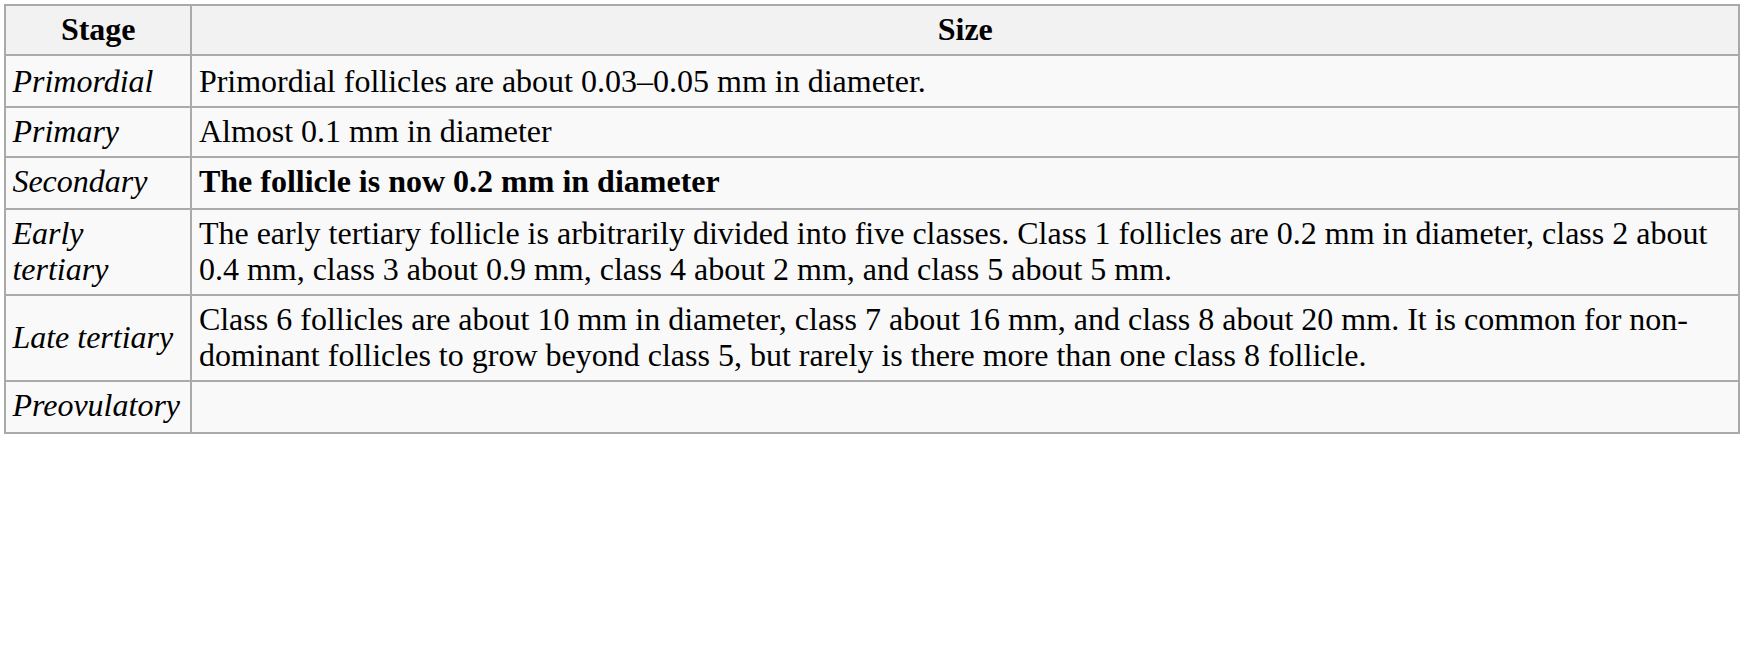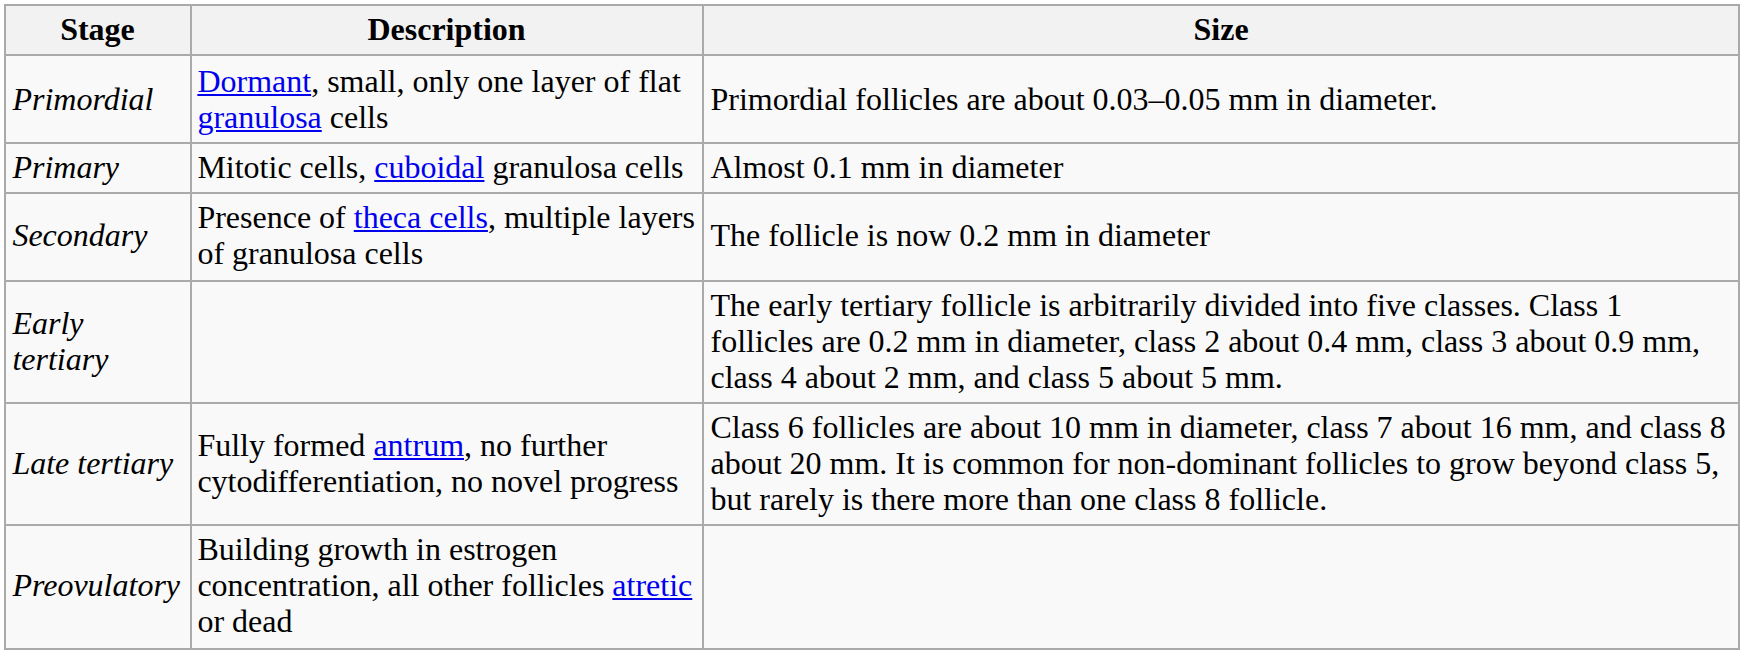 <table class="wikitable">
 <tr>
 <th>Stage</th>
+<th>Description</th>
 <th>Size</th>
 </tr>
 <tr>
 <td><em>Primordial</em></td>
+<td><a href='#'>Dormant</a>, small, only one layer of flat <a href='#'>granulosa</a> cells</td>
 <td>Primordial follicles are about 0.03–0.05 mm in diameter.</td>
 </tr>
 <tr>
 <td><em>Primary</em></td>
+<td>Mitotic cells, <a href='#'>cuboidal</a> granulosa cells</td>
 <td>Almost 0.1 mm in diameter</td>
 </tr>
 <tr>
 <td><em>Secondary</em></td>
-<td><strong>The follicle is now 0.2 mm in diameter</strong></td>
+<td>Presence of <a href='#'>theca cells</a>, multiple layers of granulosa cells</td>
+<td>The follicle is now 0.2 mm in diameter</td>
 </tr>
 <tr>
 <td><em>Early tertiary</em></td>
+<td></td>
 <td>The early tertiary follicle is arbitrarily divided into five classes. Class 1 follicles are 0.2 mm in diameter, class 2 about 0.4 mm, class 3 about 0.9 mm, class 4 about 2 mm, and class 5 about 5 mm.</td>
 </tr>
 <tr>
 <td><em>Late tertiary</em></td>
+<td>Fully formed <a href='#'>antrum</a>, no further cytodifferentiation, no novel progress</td>
 <td>Class 6 follicles are about 10 mm in diameter, class 7 about 16 mm, and class 8 about 20 mm. It is common for non-dominant follicles to grow beyond class 5, but rarely is there more than one class 8 follicle.</td>
 </tr>
 <tr>
 <td><em>Preovulatory</em></td>
+<td>Building growth in estrogen concentration, all other follicles <a href='#'>atretic</a> or dead</td>
 <td></td>
 </tr>
 </table>
